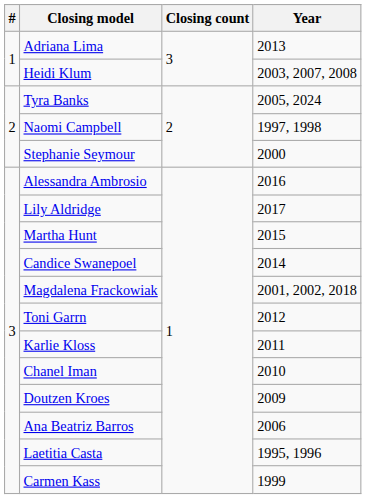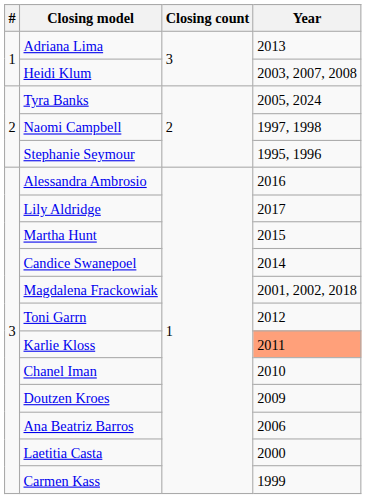 <table class="wikitable sortable">
 <tr>
 <th><small>#</small></th>
 <th><small>Closing model</small></th>
 <th><small>Closing count</small></th>
 <th><small>Year</small></th>
 </tr>
 <tr>
 <td rowspan="2"><small>1</small></td>
 <td><small> <a href='#'>Adriana Lima</a></small></td>
 <td rowspan="2"><small>3</small></td>
 <td><small>2013</small></td>
 </tr>
 <tr>
 <td><small> <a href='#'>Heidi Klum</a></small></td>
 <td><small>2003, 2007, 2008</small></td>
 </tr>
 <tr>
 <td rowspan="3"><small>2</small></td>
 <td><small> <a href='#'>Tyra Banks</a></small></td>
 <td rowspan="3"><small>2</small></td>
 <td><small>2005, 2024</small></td>
 </tr>
 <tr>
 <td><small> <a href='#'>Naomi Campbell</a></small></td>
 <td><small>1997, 1998</small></td>
 </tr>
 <tr>
 <td><small> <a href='#'>Stephanie Seymour</a></small></td>
-<td><small>2000</small></td>
+<td><small>1995, 1996</small></td>
 </tr>
 <tr>
 <td rowspan="13"><small>3</small></td>
 <td><small> <a href='#'>Alessandra Ambrosio</a></small></td>
 <td rowspan="13"><small>1</small></td>
 <td><small>2016</small></td>
 </tr>
 <tr>
 <td><small> <a href='#'>Lily Aldridge</a></small></td>
 <td><small>2017</small></td>
 </tr>
 <tr>
 <td><small> <a href='#'>Martha Hunt</a></small></td>
 <td><small>2015</small></td>
 </tr>
 <tr>
 <td><small> <a href='#'>Candice Swanepoel</a></small></td>
 <td><small>2014</small></td>
 </tr>
 <tr>
 <td><small> <a href='#'>Magdalena Frackowiak</a></small></td>
 <td><small>2001, 2002, 2018</small></td>
 </tr>
 <tr>
 <td><small></small> <small> <a href='#'>Toni Garrn</a> </small></td>
 <td><small>2012</small></td>
 </tr>
 <tr>
 <td><small> <a href='#'>Karlie Kloss</a></small></td>
-<td><small>2011</small></td>
+<td style="background: lightsalmon;"><small>2011</small></td>
 </tr>
 <tr>
 <td><small> <a href='#'>Chanel Iman</a></small></td>
 <td><small>2010</small></td>
 </tr>
 <tr>
 <td><small> <a href='#'>Doutzen Kroes</a></small></td>
 <td><small>2009</small></td>
 </tr>
 <tr>
 <td><small> <a href='#'>Ana Beatriz Barros</a></small></td>
 <td><small>2006</small></td>
 </tr>
 <tr>
 <td><small> <a href='#'>Laetitia Casta</a></small></td>
-<td><small>1995, 1996</small></td>
+<td><small>2000</small></td>
 </tr>
 <tr>
 <td><small> <a href='#'>Carmen Kass</a></small></td>
 <td><small>1999</small></td>
 </tr>
 </table>
